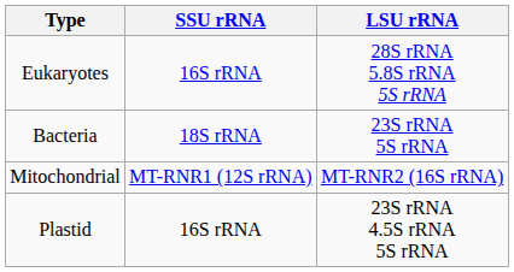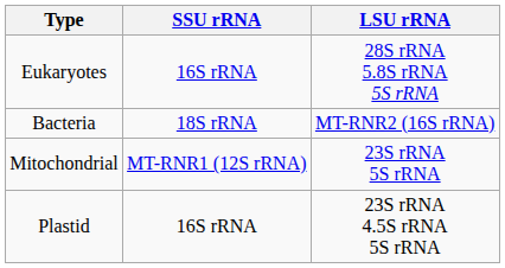 <table class="wikitable floatright" style="text-align: center;">
 <tr>
 <th><strong>Type</strong></th>
 <th><strong><a href='#'>SSU rRNA</a></strong></th>
 <th><strong><a href='#'>LSU rRNA</a></strong></th>
 </tr>
 <tr>
 <td>Eukaryotes</td>
 <td><a href='#'>16S rRNA</a></td>
 <td><a href='#'>28S rRNA</a><br><a href='#'>5.8S rRNA</a><br><em><a href='#'>5S rRNA</a></em></td>
 </tr>
 <tr>
 <td>Bacteria</td>
 <td><a href='#'>18S rRNA</a></td>
-<td><a href='#'>23S rRNA</a><br><a href='#'>5S rRNA</a></td>
+<td><a href='#'>MT-RNR2 (16S rRNA)</a></td>
 </tr>
 <tr>
 <td>Mitochondrial</td>
 <td><a href='#'>MT-RNR1 (12S rRNA)</a></td>
-<td><a href='#'>MT-RNR2 (16S rRNA)</a></td>
+<td><a href='#'>23S rRNA</a><br><a href='#'>5S rRNA</a></td>
 </tr>
 <tr>
 <td>Plastid</td>
 <td>16S rRNA</td>
 <td>23S rRNA<br>4.5S rRNA<br>5S rRNA</td>
 </tr>
 </table>
